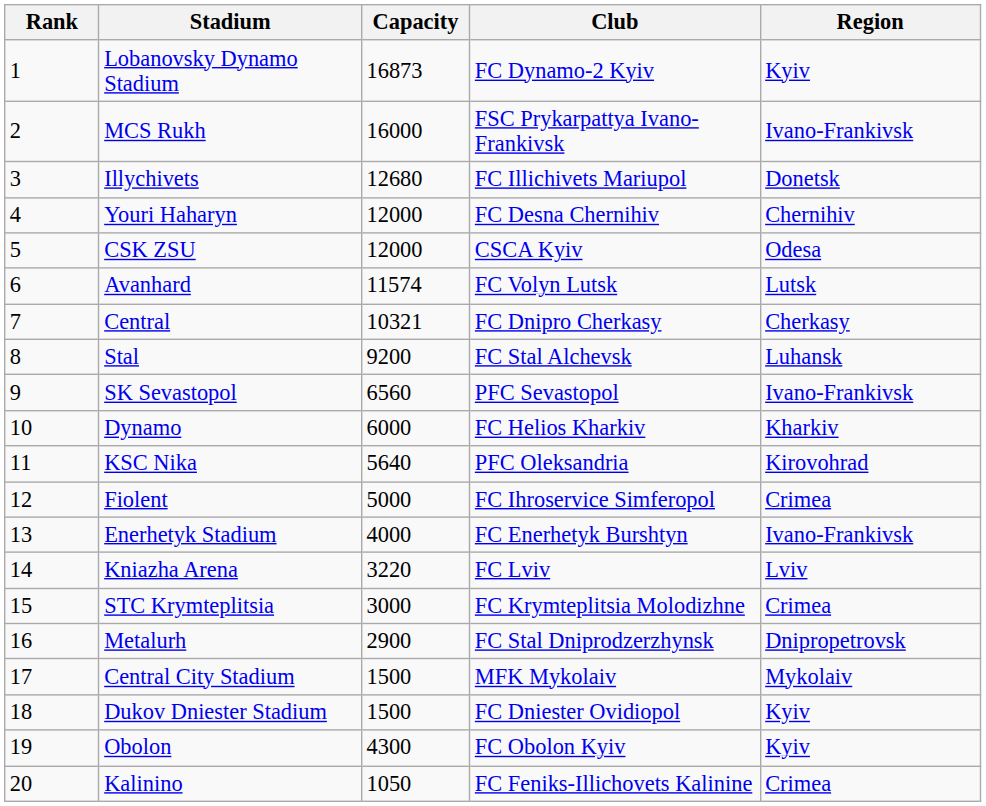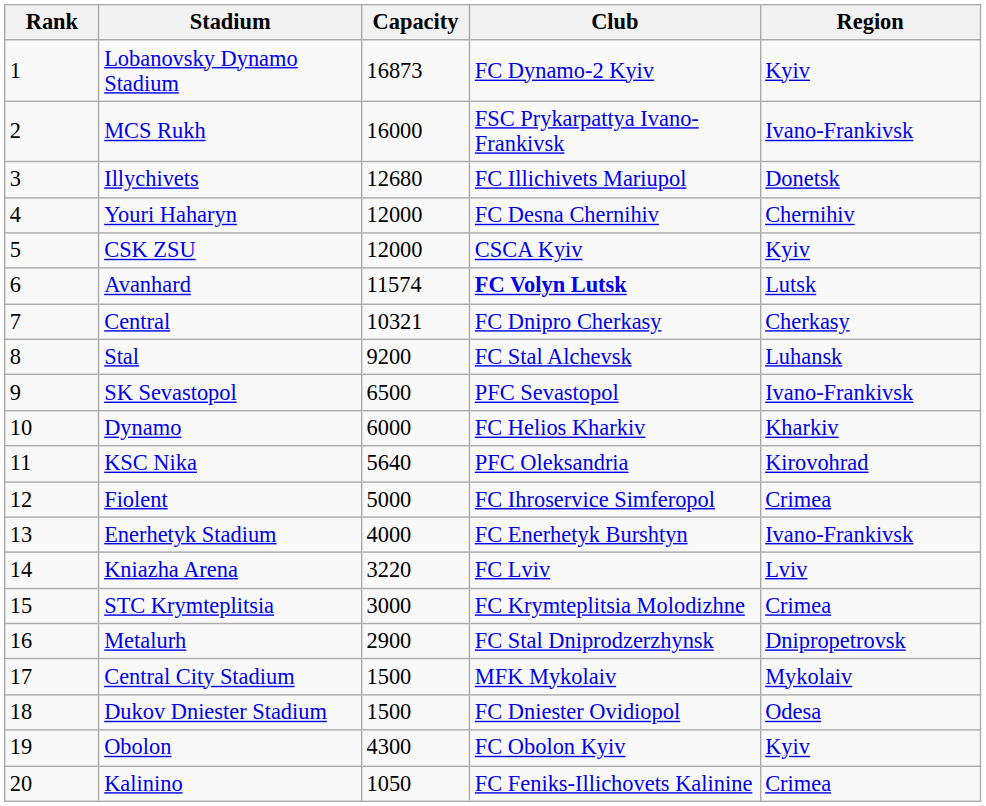 <table class="wikitable sortable">
 <tr>
 <th width=60>Rank</th>
 <th width=180>Stadium</th>
 <th width=70>Capacity</th>
 <th width=200>Club</th>
 <th width=150>Region</th>
 </tr>
 <tr>
 <td>1</td>
 <td><a href='#'>Lobanovsky Dynamo Stadium</a></td>
 <td>16873</td>
 <td><a href='#'>FC Dynamo-2 Kyiv</a></td>
 <td><a href='#'>Kyiv</a></td>
 </tr>
 <tr>
 <td>2</td>
 <td><a href='#'>MCS Rukh</a></td>
 <td>16000</td>
 <td><a href='#'>FSC Prykarpattya Ivano-Frankivsk</a></td>
 <td><a href='#'>Ivano-Frankivsk</a></td>
 </tr>
 <tr>
 <td>3</td>
 <td><a href='#'>Illychivets</a></td>
 <td>12680</td>
 <td><a href='#'>FC Illichivets Mariupol</a></td>
 <td><a href='#'>Donetsk</a></td>
 </tr>
 <tr>
 <td>4</td>
 <td><a href='#'>Youri Haharyn</a></td>
 <td>12000</td>
 <td><a href='#'>FC Desna Chernihiv</a></td>
 <td><a href='#'>Chernihiv</a></td>
 </tr>
 <tr>
 <td>5</td>
 <td><a href='#'>CSK ZSU</a></td>
 <td>12000</td>
 <td><a href='#'>CSCA Kyiv</a></td>
-<td><a href='#'>Odesa</a></td>
+<td><a href='#'>Kyiv</a></td>
 </tr>
 <tr>
 <td>6</td>
 <td><a href='#'>Avanhard</a></td>
 <td>11574</td>
-<td><a href='#'>FC Volyn Lutsk</a></td>
+<td><strong><a href='#'>FC Volyn Lutsk</a></strong></td>
 <td><a href='#'>Lutsk</a></td>
 </tr>
 <tr>
 <td>7</td>
 <td><a href='#'>Central</a></td>
 <td>10321</td>
 <td><a href='#'>FC Dnipro Cherkasy</a></td>
 <td><a href='#'>Cherkasy</a></td>
 </tr>
 <tr>
 <td>8</td>
 <td><a href='#'>Stal</a></td>
 <td>9200</td>
 <td><a href='#'>FC Stal Alchevsk</a></td>
 <td><a href='#'>Luhansk</a></td>
 </tr>
 <tr>
 <td>9</td>
 <td><a href='#'>SK Sevastopol</a></td>
-<td>6560</td>
+<td>6500</td>
 <td><a href='#'>PFC Sevastopol</a></td>
 <td><a href='#'>Ivano-Frankivsk</a></td>
 </tr>
 <tr>
 <td>10</td>
 <td><a href='#'>Dynamo</a></td>
 <td>6000</td>
 <td><a href='#'>FC Helios Kharkiv</a></td>
 <td><a href='#'>Kharkiv</a></td>
 </tr>
 <tr>
 <td>11</td>
 <td><a href='#'>KSC Nika</a></td>
 <td>5640</td>
 <td><a href='#'>PFC Oleksandria</a></td>
 <td><a href='#'>Kirovohrad</a></td>
 </tr>
 <tr>
 <td>12</td>
 <td><a href='#'>Fiolent</a></td>
 <td>5000</td>
 <td><a href='#'>FC Ihroservice Simferopol</a></td>
 <td><a href='#'>Crimea</a></td>
 </tr>
 <tr>
 <td>13</td>
 <td><a href='#'>Enerhetyk Stadium</a></td>
 <td>4000</td>
 <td><a href='#'>FC Enerhetyk Burshtyn</a></td>
 <td><a href='#'>Ivano-Frankivsk</a></td>
 </tr>
 <tr>
 <td>14</td>
 <td><a href='#'>Kniazha Arena</a></td>
 <td>3220</td>
 <td><a href='#'>FC Lviv</a></td>
 <td><a href='#'>Lviv</a></td>
 </tr>
 <tr>
 <td>15</td>
 <td><a href='#'>STC Krymteplitsia</a></td>
 <td>3000</td>
 <td><a href='#'>FC Krymteplitsia Molodizhne</a></td>
 <td><a href='#'>Crimea</a></td>
 </tr>
 <tr>
 <td>16</td>
 <td><a href='#'>Metalurh</a></td>
 <td>2900</td>
 <td><a href='#'>FC Stal Dniprodzerzhynsk</a></td>
 <td><a href='#'>Dnipropetrovsk</a></td>
 </tr>
 <tr>
 <td>17</td>
 <td><a href='#'>Central City Stadium</a></td>
 <td>1500</td>
 <td><a href='#'>MFK Mykolaiv</a></td>
 <td><a href='#'>Mykolaiv</a></td>
 </tr>
 <tr>
 <td>18</td>
 <td><a href='#'>Dukov Dniester Stadium</a></td>
 <td>1500</td>
 <td><a href='#'>FC Dniester Ovidiopol</a></td>
-<td><a href='#'>Kyiv</a></td>
+<td><a href='#'>Odesa</a></td>
 </tr>
 <tr>
 <td>19</td>
 <td><a href='#'>Obolon</a></td>
 <td>4300</td>
 <td><a href='#'>FC Obolon Kyiv</a></td>
 <td><a href='#'>Kyiv</a></td>
 </tr>
 <tr>
 <td>20</td>
 <td><a href='#'>Kalinino</a></td>
 <td>1050</td>
 <td><a href='#'>FC Feniks-Illichovets Kalinine</a></td>
 <td><a href='#'>Crimea</a></td>
 </tr>
 </table>
